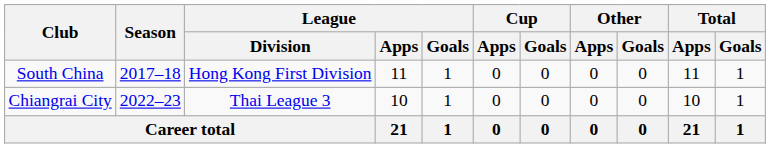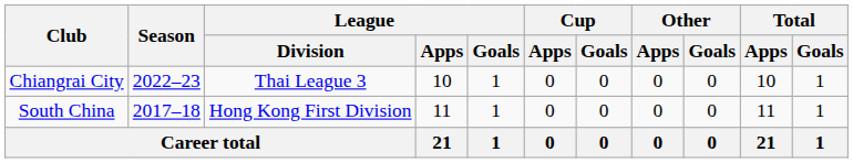 <table class="wikitable" style="text-align: center;">
 <tr>
 <th rowspan=2>Club</th>
 <th rowspan=2>Season</th>
 <th colspan=3>League</th>
 <th colspan=2>Cup</th>
 <th colspan=2>Other</th>
 <th colspan=2>Total</th>
 </tr>
 <tr>
 <th>Division</th>
 <th>Apps</th>
 <th>Goals</th>
 <th>Apps</th>
 <th>Goals</th>
 <th>Apps</th>
 <th>Goals</th>
 <th>Apps</th>
 <th>Goals</th>
 </tr>
 <tr>
+<td><a href='#'>Chiangrai City</a></td>
+<td><a href='#'>2022–23</a></td>
+<td><a href='#'>Thai League 3</a></td>
+<td>10</td>
+<td>1</td>
+<td>0</td>
+<td>0</td>
+<td>0</td>
+<td>0</td>
+<td>10</td>
+<td>1</td>
+</tr>
+<tr>
 <td><a href='#'>South China</a></td>
 <td><a href='#'>2017–18</a></td>
 <td><a href='#'>Hong Kong First Division</a></td>
 <td>11</td>
 <td>1</td>
 <td>0</td>
 <td>0</td>
 <td>0</td>
 <td>0</td>
 <td>11</td>
-<td>1</td>
-</tr>
-<tr>
-<td><a href='#'>Chiangrai City</a></td>
-<td><a href='#'>2022–23</a></td>
-<td><a href='#'>Thai League 3</a></td>
-<td>10</td>
-<td>1</td>
-<td>0</td>
-<td>0</td>
-<td>0</td>
-<td>0</td>
-<td>10</td>
 <td>1</td>
 </tr>
 <tr>
 <th colspan=3>Career total</th>
 <th>21</th>
 <th>1</th>
 <th>0</th>
 <th>0</th>
 <th>0</th>
 <th>0</th>
 <th>21</th>
 <th>1</th>
 </tr>
 </table>
